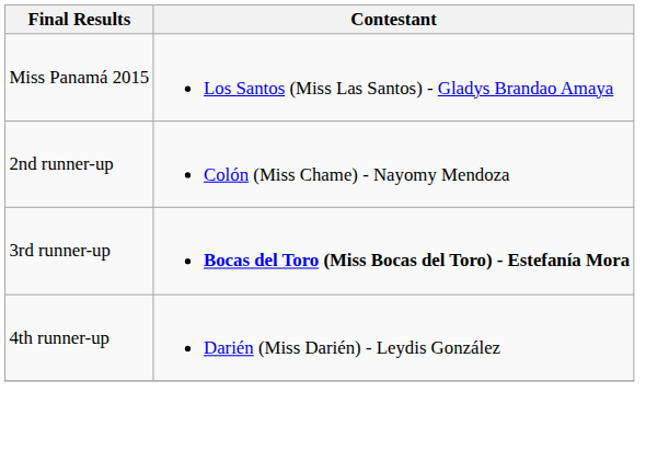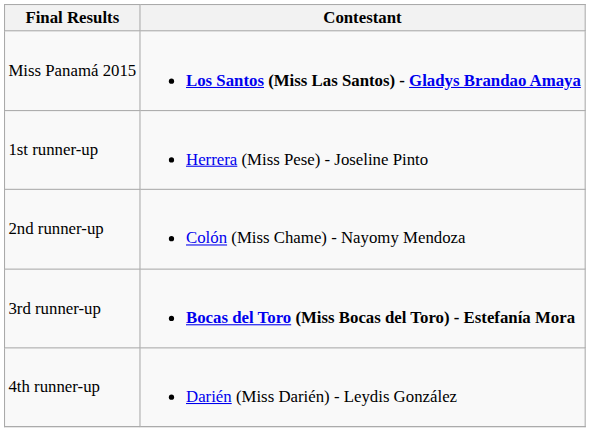 <table class="wikitable">
 <tr>
 <th>Final Results</th>
 <th>Contestant</th>
 </tr>
 <tr>
 <td>Miss Panamá 2015</td>
-<td><br><ul><li><a href='#'>Los Santos</a> (Miss Las Santos) - <a href='#'>Gladys Brandao Amaya</a></li></ul></td>
+<td><strong><br><ul><li><a href='#'>Los Santos</a> (Miss Las Santos) - <a href='#'>Gladys Brandao Amaya</a></li></ul></strong></td>
+</tr>
+<tr>
+<td>1st runner-up</td>
+<td><br><ul><li><a href='#'>Herrera</a> (Miss Pese) - Joseline Pinto</li></ul></td>
 </tr>
 <tr>
 <td>2nd runner-up</td>
 <td><br><ul><li><a href='#'>Colón</a> (Miss Chame) - Nayomy Mendoza</li></ul></td>
 </tr>
 <tr>
 <td>3rd runner-up</td>
 <td><strong><br><ul><li><a href='#'>Bocas del Toro</a> (Miss Bocas del Toro) - Estefanía Mora</li></ul></strong></td>
 </tr>
 <tr>
 <td>4th runner-up</td>
 <td><br><ul><li><a href='#'>Darién</a> (Miss Darién) - Leydis González</li></ul></td>
 </tr>
 <tr>
 </tr>
 </table>
